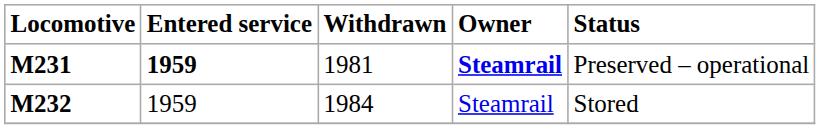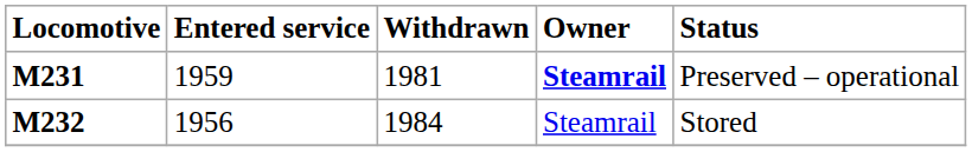 <table class="wikitable">
 <tr bgcolor="#FFFFFF">
 <td><strong>Locomotive</strong></td>
 <td><strong>Entered service</strong></td>
 <td><strong>Withdrawn</strong></td>
 <td><strong>Owner</strong></td>
 <td><strong>Status</strong></td>
 </tr>
 <tr bgcolor="#FFFFFF">
 <td><strong>M231</strong></td>
-<td><strong>1959</strong></td>
+<td>1959</td>
 <td>1981</td>
 <td><strong><a href='#'>Steamrail</a></strong></td>
 <td>Preserved – operational</td>
 </tr>
 <tr bgcolor="#FFFFFF">
 <td><strong>M232</strong></td>
-<td>1959</td>
+<td>1956</td>
 <td>1984</td>
 <td><a href='#'>Steamrail</a></td>
 <td>Stored</td>
 </tr>
 <tr bgcolor="#FFFFFF">
 </tr>
 </table>
